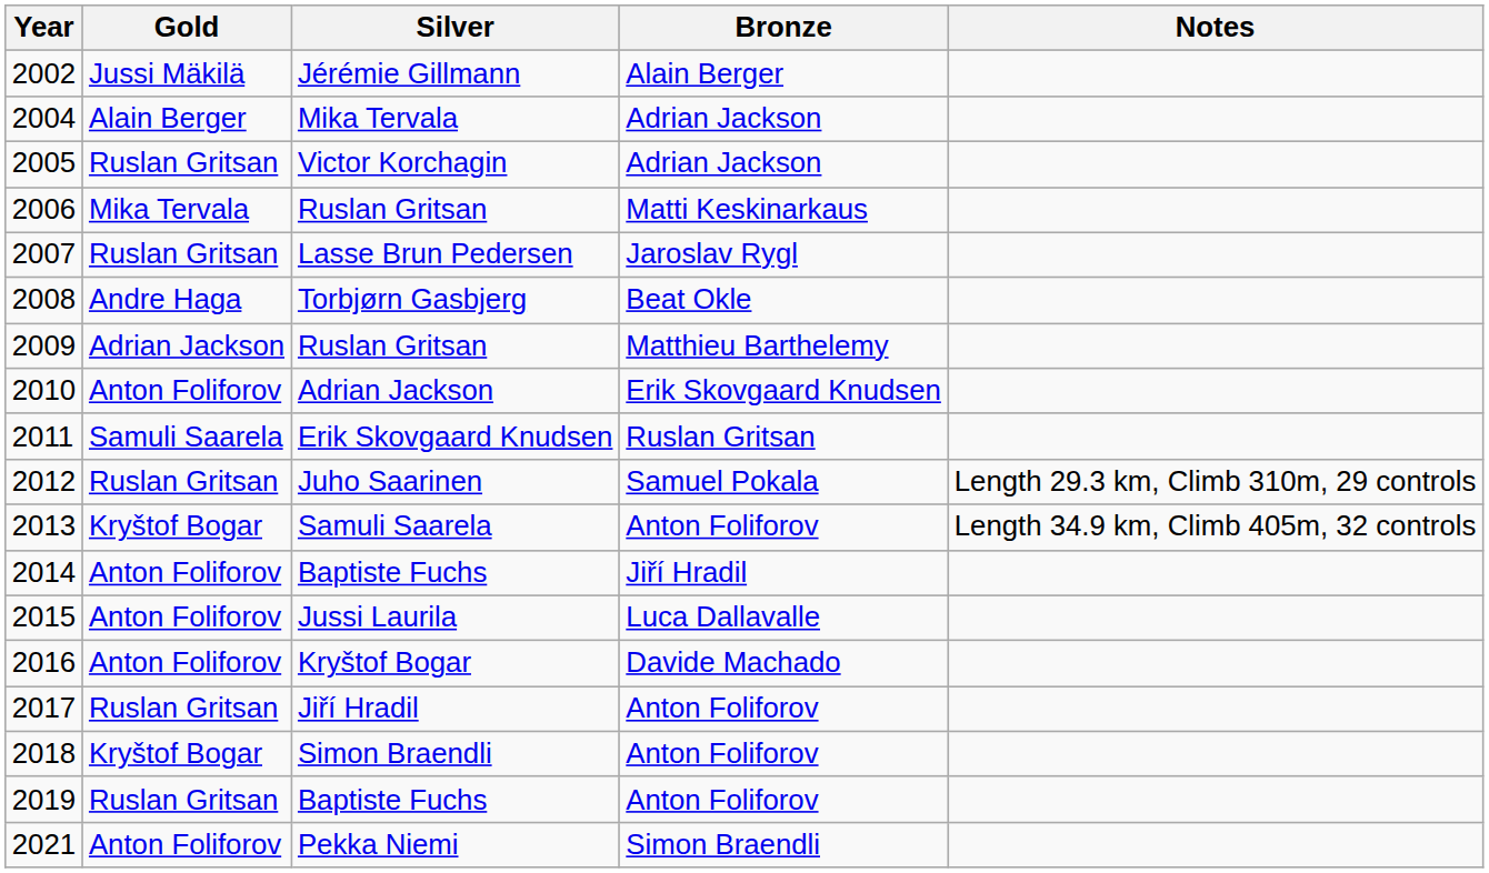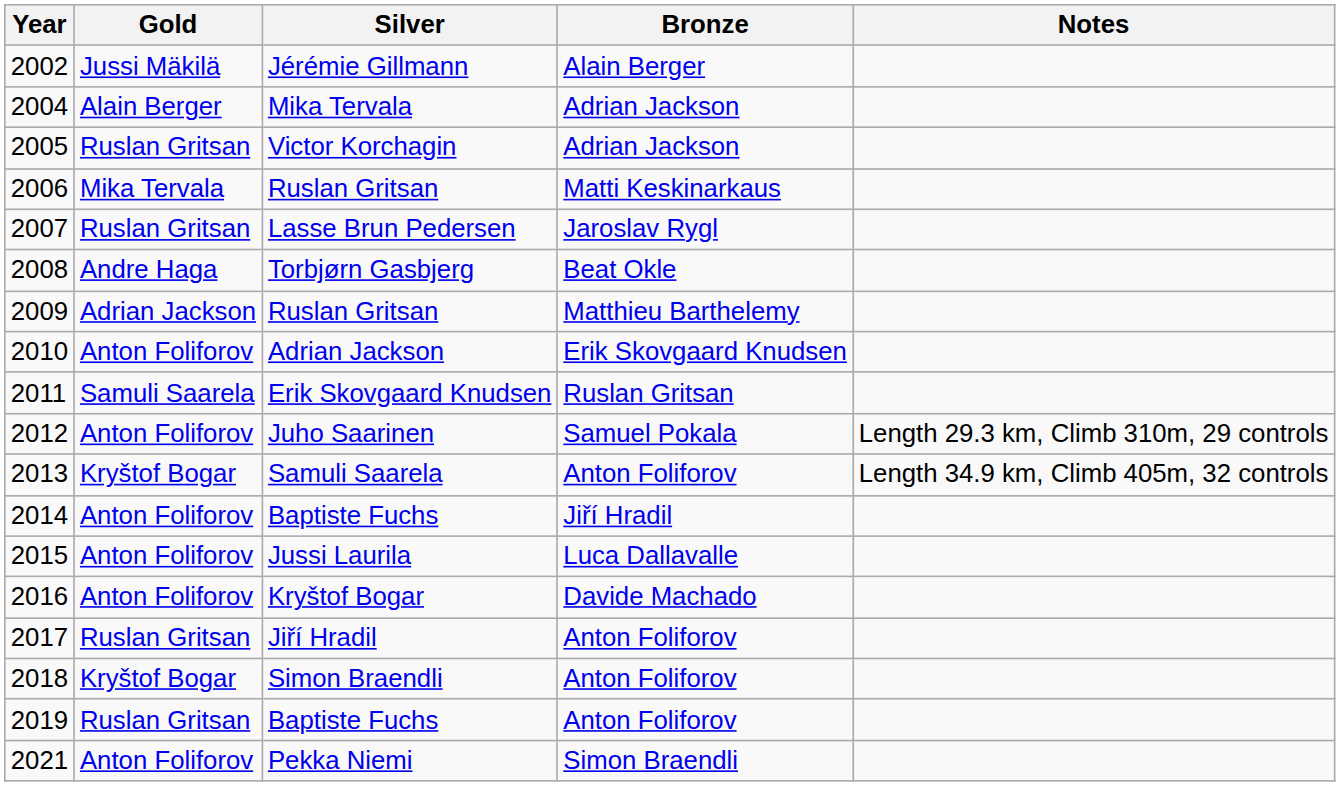 <table class="wikitable">
 <tr>
 <th>Year</th>
 <th>Gold</th>
 <th>Silver</th>
 <th>Bronze</th>
 <th>Notes</th>
 </tr>
 <tr>
 <td>2002</td>
 <td> <a href='#'>Jussi Mäkilä</a></td>
 <td> <a href='#'>Jérémie Gillmann</a></td>
 <td> <a href='#'>Alain Berger</a></td>
 <td></td>
 </tr>
 <tr>
 <td>2004</td>
 <td> <a href='#'>Alain Berger</a></td>
 <td> <a href='#'>Mika Tervala</a></td>
 <td> <a href='#'>Adrian Jackson</a></td>
 <td></td>
 </tr>
 <tr>
 <td>2005</td>
 <td> <a href='#'>Ruslan Gritsan</a></td>
 <td> <a href='#'>Victor Korchagin</a></td>
 <td> <a href='#'>Adrian Jackson</a></td>
 <td></td>
 </tr>
 <tr>
 <td>2006</td>
 <td> <a href='#'>Mika Tervala</a></td>
 <td> <a href='#'>Ruslan Gritsan</a></td>
 <td> <a href='#'>Matti Keskinarkaus</a></td>
 <td></td>
 </tr>
 <tr>
 <td>2007</td>
 <td> <a href='#'>Ruslan Gritsan</a></td>
 <td> <a href='#'>Lasse Brun Pedersen</a></td>
 <td> <a href='#'>Jaroslav Rygl</a></td>
 <td></td>
 </tr>
 <tr>
 <td>2008</td>
 <td> <a href='#'>Andre Haga</a></td>
 <td> <a href='#'>Torbjørn Gasbjerg</a></td>
 <td> <a href='#'>Beat Okle</a></td>
 <td></td>
 </tr>
 <tr>
 <td>2009</td>
 <td> <a href='#'>Adrian Jackson</a></td>
 <td> <a href='#'>Ruslan Gritsan</a></td>
 <td> <a href='#'>Matthieu Barthelemy</a></td>
 <td></td>
 </tr>
 <tr>
 <td>2010</td>
 <td> <a href='#'>Anton Foliforov</a></td>
 <td> <a href='#'>Adrian Jackson</a></td>
 <td> <a href='#'>Erik Skovgaard Knudsen</a></td>
 <td></td>
 </tr>
 <tr>
 <td>2011</td>
 <td> <a href='#'>Samuli Saarela</a></td>
 <td> <a href='#'>Erik Skovgaard Knudsen</a></td>
 <td> <a href='#'>Ruslan Gritsan</a></td>
 <td></td>
 </tr>
 <tr>
 <td>2012</td>
-<td> <a href='#'>Ruslan Gritsan</a></td>
+<td> <a href='#'>Anton Foliforov</a></td>
 <td> <a href='#'>Juho Saarinen</a></td>
 <td> <a href='#'>Samuel Pokala</a></td>
 <td>Length 29.3 km, Climb 310m, 29 controls</td>
 </tr>
 <tr>
 <td>2013</td>
 <td> <a href='#'>Kryštof Bogar</a></td>
 <td> <a href='#'>Samuli Saarela</a></td>
 <td> <a href='#'>Anton Foliforov</a></td>
 <td>Length 34.9 km, Climb 405m, 32 controls</td>
 </tr>
 <tr>
 <td>2014</td>
 <td> <a href='#'>Anton Foliforov</a></td>
 <td> <a href='#'>Baptiste Fuchs</a></td>
 <td> <a href='#'>Jiří Hradil</a></td>
 <td></td>
 </tr>
 <tr>
 <td>2015</td>
 <td> <a href='#'>Anton Foliforov</a></td>
 <td> <a href='#'>Jussi Laurila</a></td>
 <td> <a href='#'>Luca Dallavalle</a></td>
 <td></td>
 </tr>
 <tr>
 <td>2016</td>
 <td> <a href='#'>Anton Foliforov</a></td>
 <td> <a href='#'>Kryštof Bogar</a></td>
 <td> <a href='#'>Davide Machado</a></td>
 <td></td>
 </tr>
 <tr>
 <td>2017</td>
 <td> <a href='#'>Ruslan Gritsan</a></td>
 <td> <a href='#'>Jiří Hradil</a></td>
 <td> <a href='#'>Anton Foliforov</a></td>
 <td></td>
 </tr>
 <tr>
 <td>2018</td>
 <td> <a href='#'>Kryštof Bogar</a></td>
 <td> <a href='#'>Simon Braendli</a></td>
 <td> <a href='#'>Anton Foliforov</a></td>
 <td></td>
 </tr>
 <tr>
 <td>2019</td>
 <td> <a href='#'>Ruslan Gritsan</a></td>
 <td> <a href='#'>Baptiste Fuchs</a></td>
 <td> <a href='#'>Anton Foliforov</a></td>
 <td></td>
 </tr>
 <tr>
 <td>2021</td>
 <td> <a href='#'>Anton Foliforov</a></td>
 <td> <a href='#'>Pekka Niemi</a></td>
 <td> <a href='#'>Simon Braendli</a></td>
 <td></td>
 </tr>
 </table>
